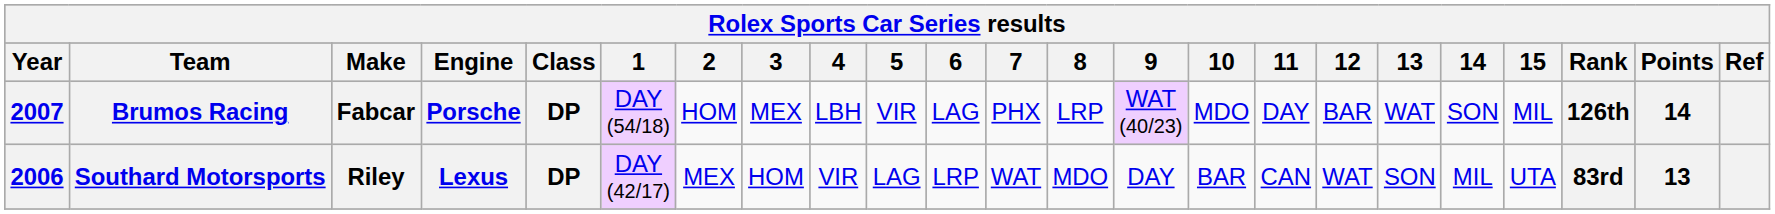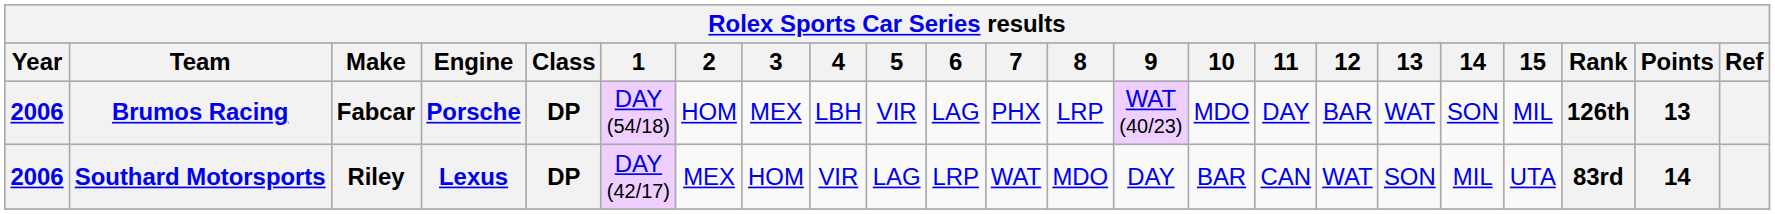 <table class="wikitable " style="text-align:center; font-size:90%">
 <tr>
 <th colspan=45><a href='#'>Rolex Sports Car Series</a> results</th>
 </tr>
 <tr>
 <th>Year</th>
 <th>Team</th>
 <th>Make</th>
 <th>Engine</th>
 <th>Class</th>
 <th>1</th>
 <th>2</th>
 <th>3</th>
 <th>4</th>
 <th>5</th>
 <th>6</th>
 <th>7</th>
 <th>8</th>
 <th>9</th>
 <th>10</th>
 <th>11</th>
 <th>12</th>
 <th>13</th>
 <th>14</th>
 <th>15</th>
 <th>Rank</th>
 <th>Points</th>
 <th>Ref</th>
 </tr>
 <tr>
-<th><a href='#'>2007</a></th>
+<th><a href='#'>2006</a></th>
 <th><a href='#'>Brumos Racing</a></th>
 <th>Fabcar</th>
 <th><a href='#'>Porsche</a></th>
 <th>DP</th>
 <td style="background:#EFCFFF;"><a href='#'>DAY</a><br><small>(54/18)</small></td>
 <td><a href='#'>HOM</a></td>
 <td><a href='#'>MEX</a></td>
 <td><a href='#'>LBH</a></td>
 <td><a href='#'>VIR</a></td>
 <td><a href='#'>LAG</a></td>
 <td><a href='#'>PHX</a></td>
 <td><a href='#'>LRP</a></td>
 <td style="background:#EFCFFF;"><a href='#'>WAT</a><br><small>(40/23)</small></td>
 <td><a href='#'>MDO</a></td>
 <td><a href='#'>DAY</a></td>
 <td><a href='#'>BAR</a></td>
 <td><a href='#'>WAT</a></td>
 <td><a href='#'>SON</a></td>
 <td><a href='#'>MIL</a></td>
 <th>126th</th>
-<th>14</th>
+<th>13</th>
 <th></th>
 </tr>
 <tr>
 <th><a href='#'>2006</a></th>
 <th><a href='#'>Southard Motorsports</a></th>
 <th>Riley</th>
 <th><a href='#'>Lexus</a></th>
 <th>DP</th>
 <td style="background:#EFCFFF;"><a href='#'>DAY</a><br><small>(42/17)</small></td>
 <td><a href='#'>MEX</a></td>
 <td><a href='#'>HOM</a></td>
 <td><a href='#'>VIR</a></td>
 <td><a href='#'>LAG</a></td>
 <td><a href='#'>LRP</a></td>
 <td><a href='#'>WAT</a></td>
 <td><a href='#'>MDO</a></td>
 <td><a href='#'>DAY</a></td>
 <td><a href='#'>BAR</a></td>
 <td><a href='#'>CAN</a></td>
 <td><a href='#'>WAT</a></td>
 <td><a href='#'>SON</a></td>
 <td><a href='#'>MIL</a></td>
 <td><a href='#'>UTA</a></td>
 <th>83rd</th>
-<th>13</th>
+<th>14</th>
 <th></th>
 </tr>
 </table>
